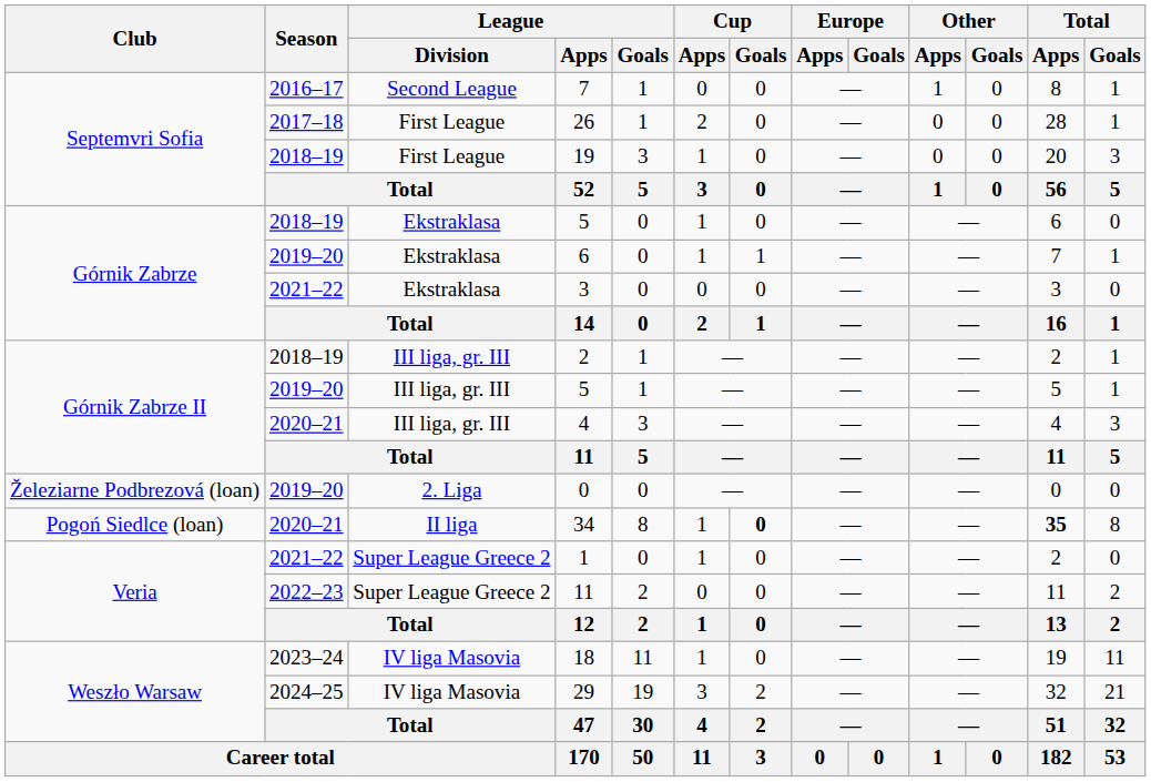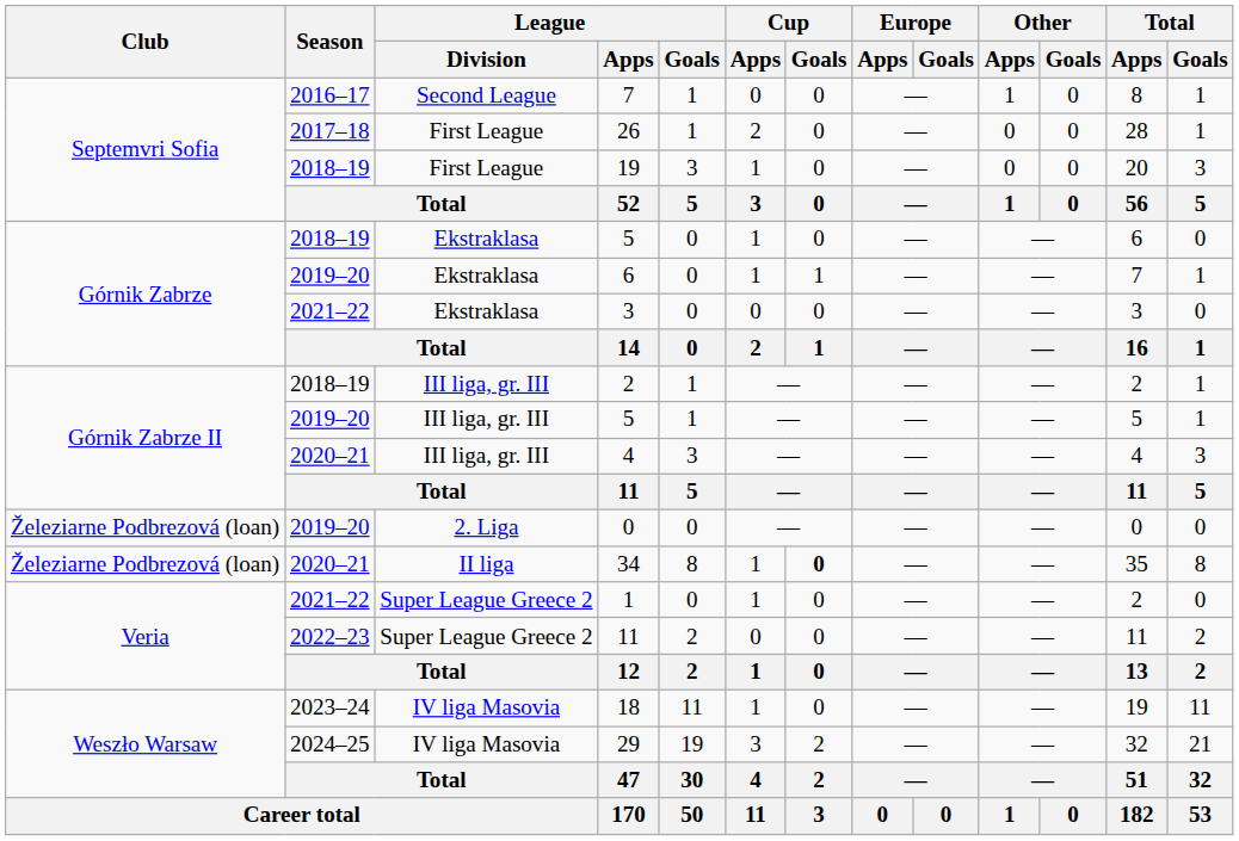 <table class="wikitable" style="text-align:center">
 <tr>
 <th rowspan="2">Club</th>
 <th rowspan="2">Season</th>
 <th colspan="3">League</th>
 <th colspan="2">Cup</th>
 <th colspan="2">Europe</th>
 <th colspan="2">Other</th>
 <th colspan="2">Total</th>
 </tr>
 <tr>
 <th>Division</th>
 <th>Apps</th>
 <th>Goals</th>
 <th>Apps</th>
 <th>Goals</th>
 <th>Apps</th>
 <th>Goals</th>
 <th>Apps</th>
 <th>Goals</th>
 <th>Apps</th>
 <th>Goals</th>
 </tr>
 <tr>
 <td rowspan="4"><a href='#'>Septemvri Sofia</a></td>
 <td><a href='#'>2016–17</a></td>
 <td><a href='#'>Second League</a></td>
 <td>7</td>
 <td>1</td>
 <td>0</td>
 <td>0</td>
 <td colspan="2">—</td>
 <td>1</td>
 <td>0</td>
 <td>8</td>
 <td>1</td>
 </tr>
 <tr>
 <td><a href='#'>2017–18</a></td>
 <td>First League</td>
 <td>26</td>
 <td>1</td>
 <td>2</td>
 <td>0</td>
 <td colspan="2">—</td>
 <td>0</td>
 <td>0</td>
 <td>28</td>
 <td>1</td>
 </tr>
 <tr>
 <td><a href='#'>2018–19</a></td>
 <td>First League</td>
 <td>19</td>
 <td>3</td>
 <td>1</td>
 <td>0</td>
 <td colspan="2">—</td>
 <td>0</td>
 <td>0</td>
 <td>20</td>
 <td>3</td>
 </tr>
 <tr>
 <th colspan="2">Total</th>
 <th>52</th>
 <th>5</th>
 <th>3</th>
 <th>0</th>
 <th colspan="2">—</th>
 <th>1</th>
 <th>0</th>
 <th>56</th>
 <th>5</th>
 </tr>
 <tr>
 <td rowspan="4"><a href='#'>Górnik Zabrze</a></td>
 <td><a href='#'>2018–19</a></td>
 <td><a href='#'>Ekstraklasa</a></td>
 <td>5</td>
 <td>0</td>
 <td>1</td>
 <td>0</td>
 <td colspan="2">—</td>
 <td colspan="2">—</td>
 <td>6</td>
 <td>0</td>
 </tr>
 <tr>
 <td><a href='#'>2019–20</a></td>
 <td>Ekstraklasa</td>
 <td>6</td>
 <td>0</td>
 <td>1</td>
 <td>1</td>
 <td colspan="2">—</td>
 <td colspan="2">—</td>
 <td>7</td>
 <td>1</td>
 </tr>
 <tr>
 <td><a href='#'>2021–22</a></td>
 <td>Ekstraklasa</td>
 <td>3</td>
 <td>0</td>
 <td>0</td>
 <td>0</td>
 <td colspan="2">—</td>
 <td colspan="2">—</td>
 <td>3</td>
 <td>0</td>
 </tr>
 <tr>
 <th colspan="2">Total</th>
 <th>14</th>
 <th>0</th>
 <th>2</th>
 <th>1</th>
 <th colspan="2">—</th>
 <th colspan="2">—</th>
 <th>16</th>
 <th>1</th>
 </tr>
 <tr>
 <td rowspan="4"><a href='#'>Górnik Zabrze II</a></td>
 <td>2018–19</td>
 <td><a href='#'>III liga, gr. III</a></td>
 <td>2</td>
 <td>1</td>
 <td colspan="2">—</td>
 <td colspan="2">—</td>
 <td colspan="2">—</td>
 <td>2</td>
 <td>1</td>
 </tr>
 <tr>
 <td><a href='#'>2019–20</a></td>
 <td>III liga, gr. III</td>
 <td>5</td>
 <td>1</td>
 <td colspan="2">—</td>
 <td colspan="2">—</td>
 <td colspan="2">—</td>
 <td>5</td>
 <td>1</td>
 </tr>
 <tr>
 <td><a href='#'>2020–21</a></td>
 <td>III liga, gr. III</td>
 <td>4</td>
 <td>3</td>
 <td colspan="2">—</td>
 <td colspan="2">—</td>
 <td colspan="2">—</td>
 <td>4</td>
 <td>3</td>
 </tr>
 <tr>
 <th colspan="2">Total</th>
 <th>11</th>
 <th>5</th>
 <th colspan="2">—</th>
 <th colspan="2">—</th>
 <th colspan="2">—</th>
 <th>11</th>
 <th>5</th>
 </tr>
 <tr>
 <td><a href='#'>Železiarne Podbrezová</a> (loan)</td>
 <td><a href='#'>2019–20</a></td>
 <td><a href='#'>2. Liga</a></td>
 <td>0</td>
 <td>0</td>
 <td colspan="2">—</td>
 <td colspan="2">—</td>
 <td colspan="2">—</td>
 <td>0</td>
 <td>0</td>
 </tr>
 <tr>
-<td><a href='#'>Pogoń Siedlce</a> (loan)</td>
+<td><a href='#'>Železiarne Podbrezová</a> (loan)</td>
 <td><a href='#'>2020–21</a></td>
 <td><a href='#'>II liga</a></td>
 <td>34</td>
 <td>8</td>
 <td>1</td>
 <td><strong>0</strong></td>
 <td colspan="2">—</td>
 <td colspan="2">—</td>
-<td><strong>35</strong></td>
+<td>35</td>
 <td>8</td>
 </tr>
 <tr>
 <td rowspan="3"><a href='#'>Veria</a></td>
 <td><a href='#'>2021–22</a></td>
 <td><a href='#'>Super League Greece 2</a></td>
 <td>1</td>
 <td>0</td>
 <td>1</td>
 <td>0</td>
 <td colspan="2">—</td>
 <td colspan="2">—</td>
 <td>2</td>
 <td>0</td>
 </tr>
 <tr>
 <td><a href='#'>2022–23</a></td>
 <td>Super League Greece 2</td>
 <td>11</td>
 <td>2</td>
 <td>0</td>
 <td>0</td>
 <td colspan="2">—</td>
 <td colspan="2">—</td>
 <td>11</td>
 <td>2</td>
 </tr>
 <tr>
 <th colspan="2">Total</th>
 <th>12</th>
 <th>2</th>
 <th>1</th>
 <th>0</th>
 <th colspan="2">—</th>
 <th colspan="2">—</th>
 <th>13</th>
 <th>2</th>
 </tr>
 <tr>
 <td rowspan="3"><a href='#'>Weszło Warsaw</a></td>
 <td>2023–24</td>
 <td><a href='#'>IV liga Masovia</a></td>
 <td>18</td>
 <td>11</td>
 <td>1</td>
 <td>0</td>
 <td colspan="2">—</td>
 <td colspan="2">—</td>
 <td>19</td>
 <td>11</td>
 </tr>
 <tr>
 <td>2024–25</td>
 <td>IV liga Masovia</td>
 <td>29</td>
 <td>19</td>
 <td>3</td>
 <td>2</td>
 <td colspan="2">—</td>
 <td colspan="2">—</td>
 <td>32</td>
 <td>21</td>
 </tr>
 <tr>
 <th colspan="2">Total</th>
 <th>47</th>
 <th>30</th>
 <th>4</th>
 <th>2</th>
 <th colspan="2">—</th>
 <th colspan="2">—</th>
 <th>51</th>
 <th>32</th>
 </tr>
 <tr>
 <th colspan="3">Career total</th>
 <th>170</th>
 <th>50</th>
 <th>11</th>
 <th>3</th>
 <th>0</th>
 <th>0</th>
 <th>1</th>
 <th>0</th>
 <th>182</th>
 <th>53</th>
 </tr>
 </table>
